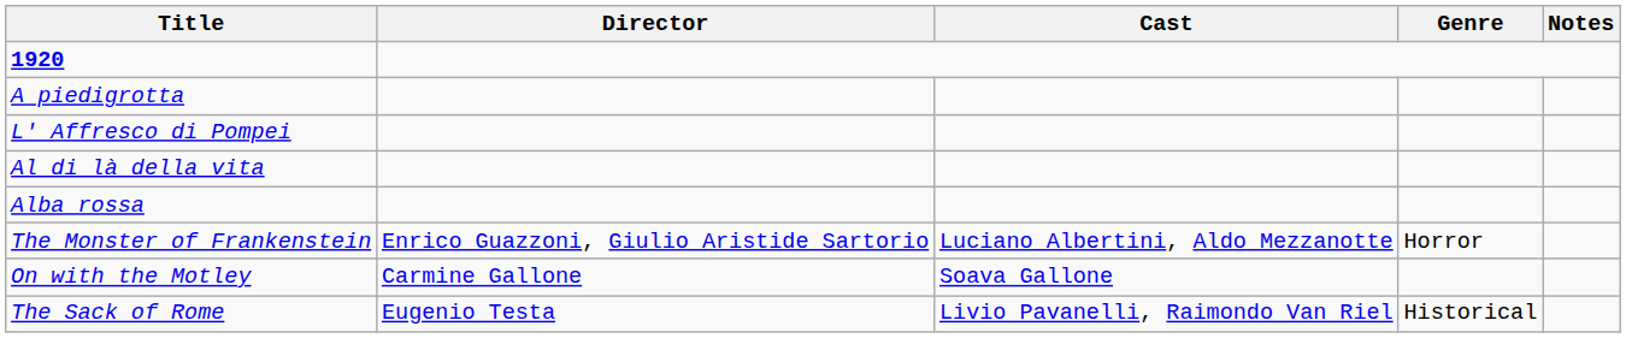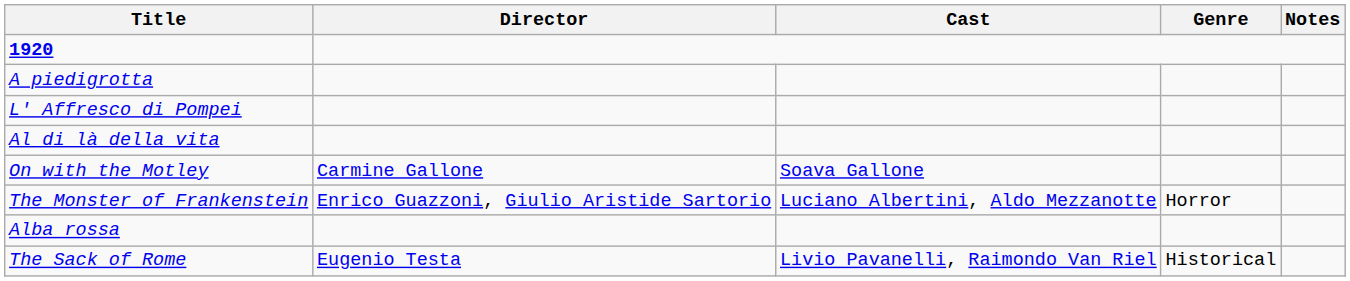 <table class="wikitable">
 <tr>
 <th>Title</th>
 <th>Director</th>
 <th>Cast</th>
 <th>Genre</th>
 <th>Notes</th>
 </tr>
 <tr>
 <td><strong><a href='#'>1920</a></strong></td>
 </tr>
 <tr>
 <td><em><a href='#'>A piedigrotta</a></em></td>
 <td></td>
 <td></td>
 <td></td>
 <td></td>
 </tr>
 <tr>
 <td><em><a href='#'>L' Affresco di Pompei</a></em></td>
 <td></td>
 <td></td>
 <td></td>
 <td></td>
 </tr>
 <tr>
 <td><em><a href='#'>Al di là della vita</a></em></td>
 <td></td>
 <td></td>
 <td></td>
 <td></td>
 </tr>
 <tr>
-<td><em><a href='#'>Alba rossa</a></em></td>
-<td></td>
-<td></td>
+<td><em><a href='#'>On with the Motley</a></em></td>
+<td><a href='#'>Carmine Gallone</a></td>
+<td><a href='#'>Soava Gallone</a></td>
 <td></td>
 <td></td>
 </tr>
 <tr>
 <td><em><a href='#'>The Monster of Frankenstein</a></em></td>
 <td><a href='#'>Enrico Guazzoni</a>, <a href='#'>Giulio Aristide Sartorio</a></td>
 <td><a href='#'>Luciano Albertini</a>, <a href='#'>Aldo Mezzanotte</a></td>
 <td>Horror</td>
 <td></td>
 </tr>
 <tr>
-<td><em><a href='#'>On with the Motley</a></em></td>
-<td><a href='#'>Carmine Gallone</a></td>
-<td><a href='#'>Soava Gallone</a></td>
+<td><em><a href='#'>Alba rossa</a></em></td>
+<td></td>
+<td></td>
 <td></td>
 <td></td>
 </tr>
 <tr>
 <td><em><a href='#'>The Sack of Rome</a></em></td>
 <td><a href='#'>Eugenio Testa</a></td>
 <td><a href='#'>Livio Pavanelli</a>, <a href='#'>Raimondo Van Riel</a></td>
 <td>Historical</td>
 <td><br></td>
 </tr>
 </table>
